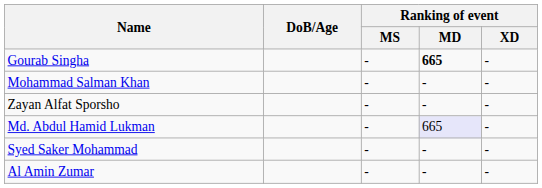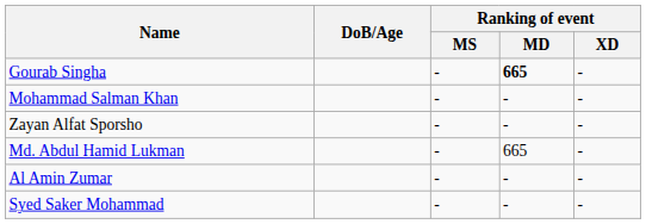 <table class="wikitable" style="width:600px; font-size:95%;">
 <tr>
 <th rowspan="2" align="left">Name</th>
 <th rowspan="2" align="left">DoB/Age</th>
 <th colspan="3" align="center">Ranking of event</th>
 </tr>
 <tr>
 <th align="center">MS</th>
 <th>MD</th>
 <th align="center">XD</th>
 </tr>
 <tr>
 <td><a href='#'>Gourab Singha</a></td>
 <td></td>
 <td>-</td>
 <td><strong>665</strong></td>
 <td>-</td>
 </tr>
 <tr>
 <td><a href='#'>Mohammad Salman Khan</a></td>
 <td></td>
 <td>-</td>
 <td>-</td>
 <td>-</td>
 </tr>
 <tr>
 <td>Zayan Alfat Sporsho</td>
 <td></td>
 <td>-</td>
 <td>-</td>
 <td>-</td>
 </tr>
 <tr>
 <td><a href='#'>Md. Abdul Hamid Lukman</a></td>
 <td></td>
 <td>-</td>
-<td style="background: lavender;">665</td>
+<td>665</td>
+<td>-</td>
+</tr>
+<tr>
+<td><a href='#'>Al Amin Zumar</a></td>
+<td></td>
+<td>-</td>
+<td>-</td>
 <td>-</td>
 </tr>
 <tr>
 <td><a href='#'>Syed Saker Mohammad</a></td>
 <td></td>
 <td>-</td>
 <td>-</td>
 <td>-</td>
 </tr>
-<tr>
-<td><a href='#'>Al Amin Zumar</a></td>
-<td></td>
-<td>-</td>
-<td>-</td>
-<td>-</td>
-</tr>
 </table>
